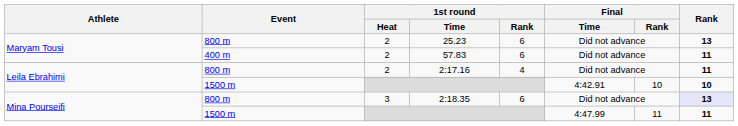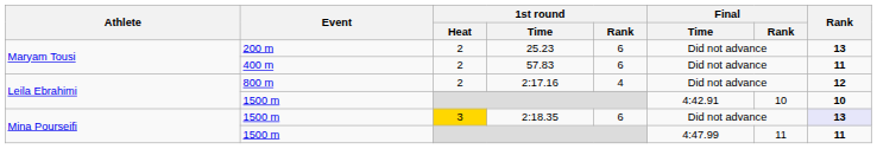 <table class="wikitable" width="72%" style="text-align:center; font-size:90%">
 <tr>
 <th rowspan="2" width="22%">Athlete</th>
 <th rowspan="2" width="18%">Event</th>
 <th colspan="3" width="20%">1st round</th>
 <th colspan="2" width="15%">Final</th>
 <th rowspan="2" width="6%">Rank</th>
 </tr>
 <tr>
 <th width="5%">Heat</th>
 <th width="10%">Time</th>
 <th>Rank</th>
 <th width="10%">Time</th>
 <th>Rank</th>
 </tr>
 <tr>
 <td rowspan="2" align="left"><a href='#'>Maryam Tousi</a></td>
-<td align="left"><a href='#'>800 m</a></td>
+<td align="left"><a href='#'>200 m</a></td>
 <td>2</td>
 <td>25.23</td>
 <td>6</td>
 <td colspan=2 align=center>Did not advance</td>
 <td align=center><strong>13</strong></td>
 </tr>
 <tr>
 <td align="left"><a href='#'>400 m</a></td>
 <td>2</td>
 <td>57.83</td>
 <td>6</td>
 <td colspan=2 align=center>Did not advance</td>
 <td align=center><strong>11</strong></td>
 </tr>
 <tr>
 <td rowspan="2" align="left"><a href='#'>Leila Ebrahimi</a></td>
 <td align="left"><a href='#'>800 m</a></td>
 <td>2</td>
 <td>2:17.16</td>
 <td>4</td>
 <td colspan=2 align=center>Did not advance</td>
-<td align=center><strong>11</strong></td>
+<td align=center><strong>12</strong></td>
 </tr>
 <tr>
 <td align="left"><a href='#'>1500 m</a></td>
 <td colspan=3 bgcolor=#DCDCDC></td>
 <td>4:42.91</td>
 <td>10</td>
 <td align=center><strong>10</strong></td>
 </tr>
 <tr>
 <td rowspan="2" align="left"><a href='#'>Mina Pourseifi</a></td>
-<td align="left"><a href='#'>800 m</a></td>
-<td>3</td>
+<td align="left"><a href='#'>1500 m</a></td>
+<td style="background: gold;">3</td>
 <td>2:18.35</td>
 <td>6</td>
 <td colspan=2 align=center>Did not advance</td>
 <td align=center style="background: lavender;"><strong>13</strong></td>
 </tr>
 <tr>
 <td align="left"><a href='#'>1500 m</a></td>
 <td colspan=3 bgcolor=#DCDCDC></td>
 <td>4:47.99</td>
 <td>11</td>
 <td align=center><strong>11</strong></td>
 </tr>
 </table>
